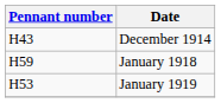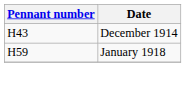 <table class="wikitable" style="text-align:left">
 <tr>
 <th><a href='#'>Pennant number</a></th>
 <th>Date</th>
 </tr>
 <tr>
 <td>H43</td>
 <td>December 1914</td>
 </tr>
 <tr>
 <td>H59</td>
 <td>January 1918</td>
 </tr>
 <tr>
-<td>H53</td>
-<td>January 1919</td>
-</tr>
-<tr>
 </tr>
 </table>
